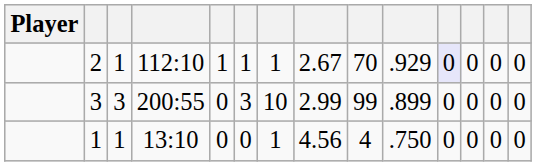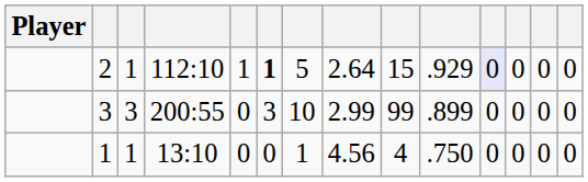 <table class="wikitable sortable" style="text-align:center;">
 <tr>
 <th>Player</th>
 <th></th>
 <th></th>
 <th></th>
 <th></th>
 <th></th>
 <th></th>
 <th></th>
 <th></th>
 <th></th>
 <th></th>
 <th></th>
 <th></th>
 <th></th>
 </tr>
 <tr>
 <td></td>
 <td>2</td>
 <td>1</td>
 <td>112:10</td>
 <td>1</td>
-<td>1</td>
-<td>1</td>
-<td>2.67</td>
-<td>70</td>
+<td><strong>1</strong></td>
+<td>5</td>
+<td>2.64</td>
+<td>15</td>
 <td>.929</td>
 <td style="background: lavender;">0</td>
 <td>0</td>
 <td>0</td>
 <td>0</td>
 </tr>
 <tr>
 <td></td>
 <td>3</td>
 <td>3</td>
 <td>200:55</td>
 <td>0</td>
 <td>3</td>
 <td>10</td>
 <td>2.99</td>
 <td>99</td>
 <td>.899</td>
 <td>0</td>
 <td>0</td>
 <td>0</td>
 <td>0</td>
 </tr>
 <tr>
 <td></td>
 <td>1</td>
 <td>1</td>
 <td>13:10</td>
 <td>0</td>
 <td>0</td>
 <td>1</td>
 <td>4.56</td>
 <td>4</td>
 <td>.750</td>
 <td>0</td>
 <td>0</td>
 <td>0</td>
 <td>0</td>
 </tr>
 </table>
